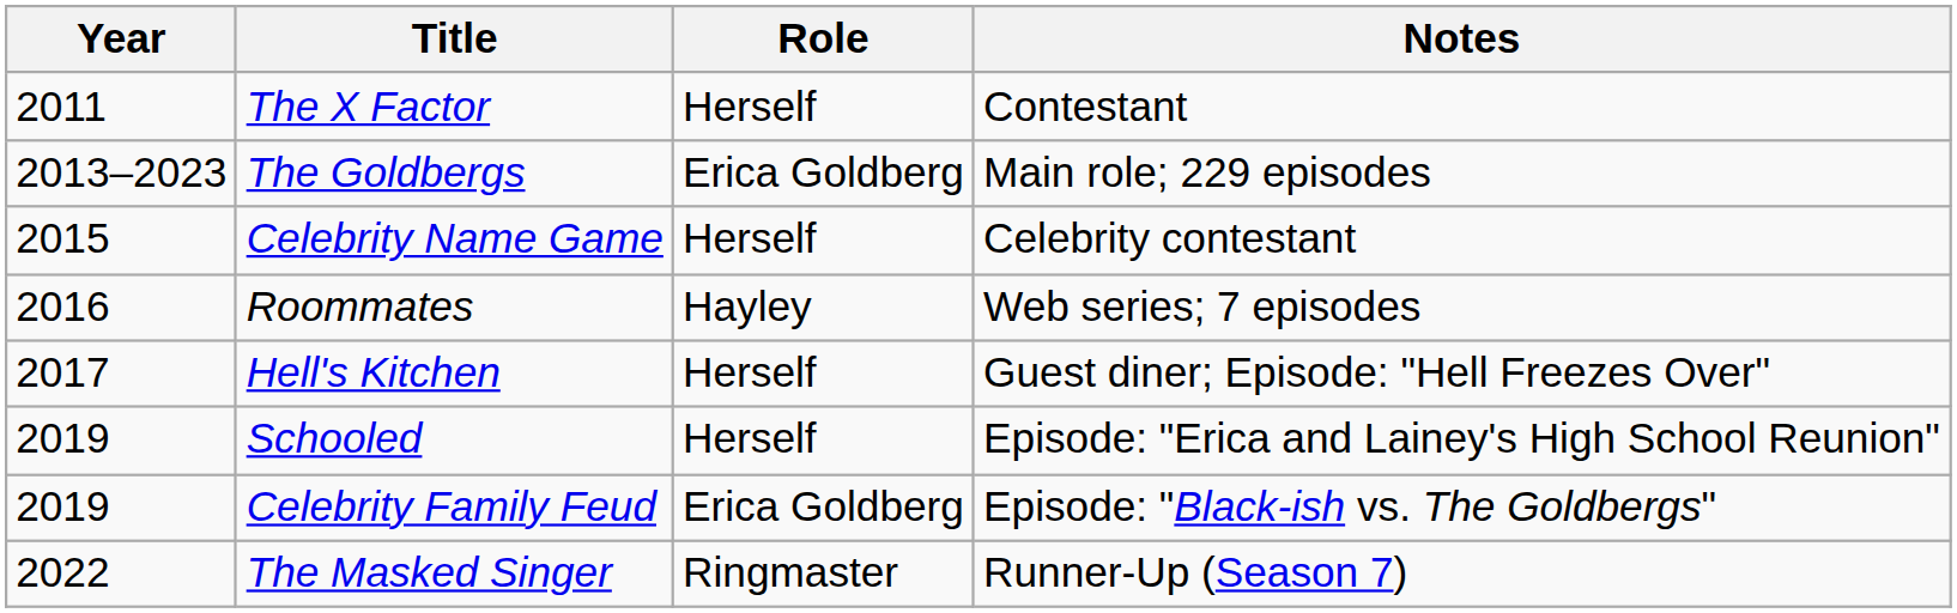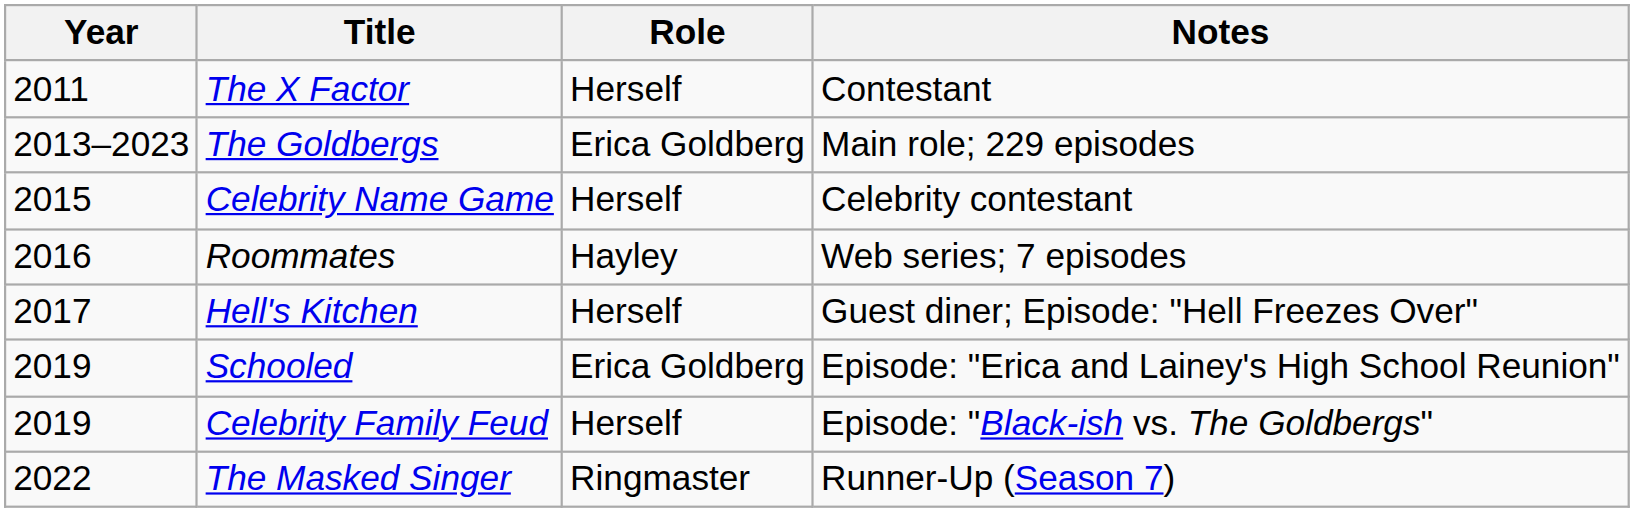 <table class="wikitable sortable">
 <tr>
 <th>Year</th>
 <th>Title</th>
 <th>Role</th>
 <th class="unsortable">Notes</th>
 </tr>
 <tr>
 <td>2011</td>
 <td><em><a href='#'>The X Factor</a></em></td>
 <td>Herself</td>
 <td>Contestant</td>
 </tr>
 <tr>
 <td>2013–2023</td>
 <td><em><a href='#'>The Goldbergs</a></em></td>
 <td>Erica Goldberg</td>
 <td>Main role; 229 episodes</td>
 </tr>
 <tr>
 <td>2015</td>
 <td><em><a href='#'>Celebrity Name Game</a></em></td>
 <td>Herself</td>
 <td>Celebrity contestant</td>
 </tr>
 <tr>
 <td>2016</td>
 <td><em>Roommates</em></td>
 <td>Hayley</td>
 <td>Web series; 7 episodes</td>
 </tr>
 <tr>
 <td>2017</td>
 <td><em><a href='#'>Hell's Kitchen</a></em></td>
 <td>Herself</td>
 <td>Guest diner; Episode: "Hell Freezes Over"</td>
 </tr>
 <tr>
 <td>2019</td>
 <td><em><a href='#'>Schooled</a></em></td>
-<td>Herself</td>
+<td>Erica Goldberg</td>
 <td>Episode: "Erica and Lainey's High School Reunion"</td>
 </tr>
 <tr>
 <td>2019</td>
 <td><em><a href='#'>Celebrity Family Feud</a></em></td>
-<td>Erica Goldberg</td>
+<td>Herself</td>
 <td>Episode: "<em><a href='#'>Black-ish</a></em> vs. <em>The Goldbergs</em>"</td>
 </tr>
 <tr>
 <td>2022</td>
 <td><em><a href='#'>The Masked Singer</a></em></td>
 <td>Ringmaster</td>
 <td>Runner-Up (<a href='#'>Season 7</a>)</td>
 </tr>
 </table>
